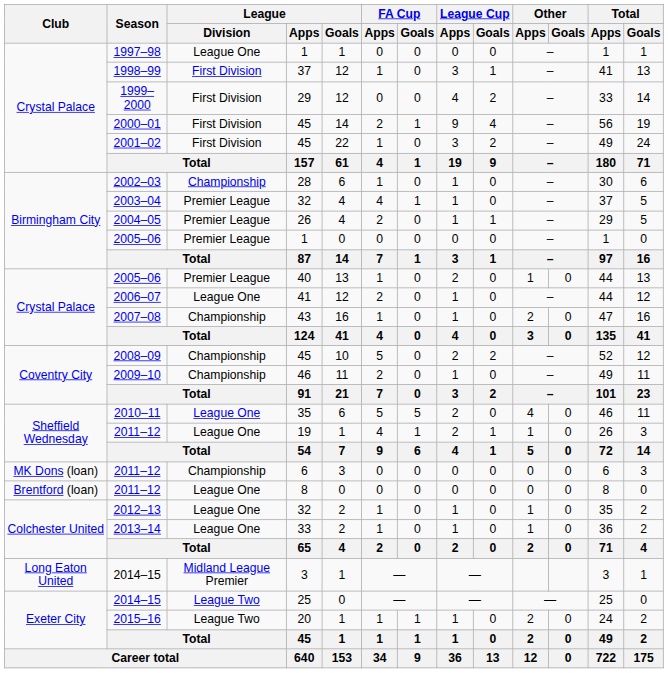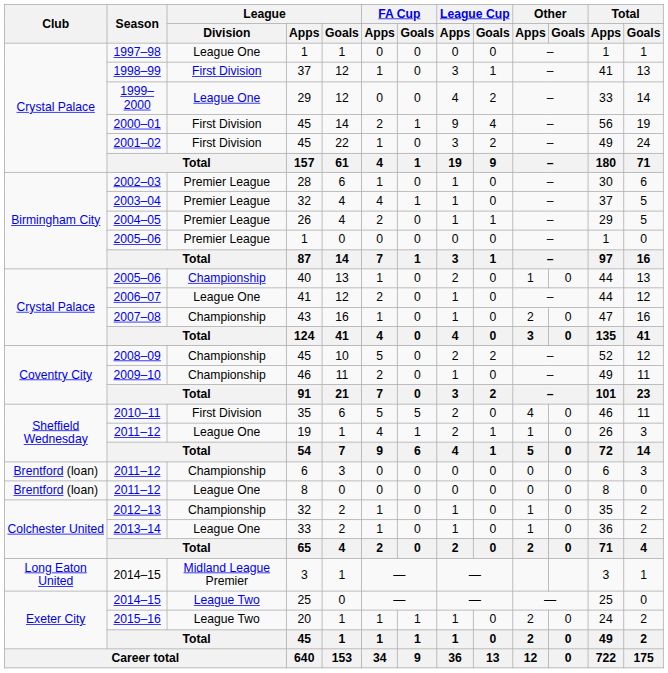 <table class="wikitable" style="text-align: center">
 <tr>
 <th rowspan="2">Club</th>
 <th rowspan="2">Season</th>
 <th colspan="3">League</th>
 <th colspan="2"><a href='#'>FA Cup</a></th>
 <th colspan="2"><a href='#'>League Cup</a></th>
 <th colspan="2">Other</th>
 <th colspan="2">Total</th>
 </tr>
 <tr>
 <th>Division</th>
 <th>Apps</th>
 <th>Goals</th>
 <th>Apps</th>
 <th>Goals</th>
 <th>Apps</th>
 <th>Goals</th>
 <th>Apps</th>
 <th>Goals</th>
 <th>Apps</th>
 <th>Goals</th>
 </tr>
 <tr>
 <td rowspan="6"><a href='#'>Crystal Palace</a></td>
 <td><a href='#'>1997–98</a></td>
 <td>League One</td>
 <td>1</td>
 <td>1</td>
 <td>0</td>
 <td>0</td>
 <td>0</td>
 <td>0</td>
 <td colspan="2">–</td>
 <td>1</td>
 <td>1</td>
 </tr>
 <tr>
 <td><a href='#'>1998–99</a></td>
 <td><a href='#'>First Division</a></td>
 <td>37</td>
 <td>12</td>
 <td>1</td>
 <td>0</td>
 <td>3</td>
 <td>1</td>
 <td colspan="2">–</td>
 <td>41</td>
 <td>13</td>
 </tr>
 <tr>
 <td><a href='#'>1999–2000</a></td>
-<td>First Division</td>
+<td><a href='#'>League One</a></td>
 <td>29</td>
 <td>12</td>
 <td>0</td>
 <td>0</td>
 <td>4</td>
 <td>2</td>
 <td colspan="2">–</td>
 <td>33</td>
 <td>14</td>
 </tr>
 <tr>
 <td><a href='#'>2000–01</a></td>
 <td>First Division</td>
 <td>45</td>
 <td>14</td>
 <td>2</td>
 <td>1</td>
 <td>9</td>
 <td>4</td>
 <td colspan="2">–</td>
 <td>56</td>
 <td>19</td>
 </tr>
 <tr>
 <td><a href='#'>2001–02</a></td>
 <td>First Division</td>
 <td>45</td>
 <td>22</td>
 <td>1</td>
 <td>0</td>
 <td>3</td>
 <td>2</td>
 <td colspan="2">–</td>
 <td>49</td>
 <td>24</td>
 </tr>
 <tr>
 <th colspan="2">Total</th>
 <th>157</th>
 <th>61</th>
 <th>4</th>
 <th>1</th>
 <th>19</th>
 <th>9</th>
 <th colspan="2">–</th>
 <th>180</th>
 <th>71</th>
 </tr>
 <tr>
 <td rowspan="5"><a href='#'>Birmingham City</a></td>
 <td><a href='#'>2002–03</a></td>
-<td><a href='#'>Championship</a></td>
+<td>Premier League</td>
 <td>28</td>
 <td>6</td>
 <td>1</td>
 <td>0</td>
 <td>1</td>
 <td>0</td>
 <td colspan="2">–</td>
 <td>30</td>
 <td>6</td>
 </tr>
 <tr>
 <td><a href='#'>2003–04</a></td>
 <td>Premier League</td>
 <td>32</td>
 <td>4</td>
 <td>4</td>
 <td>1</td>
 <td>1</td>
 <td>0</td>
 <td colspan="2">–</td>
 <td>37</td>
 <td>5</td>
 </tr>
 <tr>
 <td><a href='#'>2004–05</a></td>
 <td>Premier League</td>
 <td>26</td>
 <td>4</td>
 <td>2</td>
 <td>0</td>
 <td>1</td>
 <td>1</td>
 <td colspan="2">–</td>
 <td>29</td>
 <td>5</td>
 </tr>
 <tr>
 <td><a href='#'>2005–06</a></td>
 <td>Premier League</td>
 <td>1</td>
 <td>0</td>
 <td>0</td>
 <td>0</td>
 <td>0</td>
 <td>0</td>
 <td colspan="2">–</td>
 <td>1</td>
 <td>0</td>
 </tr>
 <tr>
 <th colspan="2">Total</th>
 <th>87</th>
 <th>14</th>
 <th>7</th>
 <th>1</th>
 <th>3</th>
 <th>1</th>
 <th colspan="2">–</th>
 <th>97</th>
 <th>16</th>
 </tr>
 <tr>
 <td rowspan="4"><a href='#'>Crystal Palace</a></td>
 <td><a href='#'>2005–06</a></td>
-<td>Premier League</td>
+<td><a href='#'>Championship</a></td>
 <td>40</td>
 <td>13</td>
 <td>1</td>
 <td>0</td>
 <td>2</td>
 <td>0</td>
 <td>1</td>
 <td>0</td>
 <td>44</td>
 <td>13</td>
 </tr>
 <tr>
 <td><a href='#'>2006–07</a></td>
 <td>League One</td>
 <td>41</td>
 <td>12</td>
 <td>2</td>
 <td>0</td>
 <td>1</td>
 <td>0</td>
 <td colspan="2">–</td>
 <td>44</td>
 <td>12</td>
 </tr>
 <tr>
 <td><a href='#'>2007–08</a></td>
 <td>Championship</td>
 <td>43</td>
 <td>16</td>
 <td>1</td>
 <td>0</td>
 <td>1</td>
 <td>0</td>
 <td>2</td>
 <td>0</td>
 <td>47</td>
 <td>16</td>
 </tr>
 <tr>
 <th colspan="2">Total</th>
 <th>124</th>
 <th>41</th>
 <th>4</th>
 <th>0</th>
 <th>4</th>
 <th>0</th>
 <th>3</th>
 <th>0</th>
 <th>135</th>
 <th>41</th>
 </tr>
 <tr>
 <td rowspan="3"><a href='#'>Coventry City</a></td>
 <td><a href='#'>2008–09</a></td>
 <td>Championship</td>
 <td>45</td>
 <td>10</td>
 <td>5</td>
 <td>0</td>
 <td>2</td>
 <td>2</td>
 <td colspan="2">–</td>
 <td>52</td>
 <td>12</td>
 </tr>
 <tr>
 <td><a href='#'>2009–10</a></td>
 <td>Championship</td>
 <td>46</td>
 <td>11</td>
 <td>2</td>
 <td>0</td>
 <td>1</td>
 <td>0</td>
 <td colspan="2">–</td>
 <td>49</td>
 <td>11</td>
 </tr>
 <tr>
 <th colspan="2">Total</th>
 <th>91</th>
 <th>21</th>
 <th>7</th>
 <th>0</th>
 <th>3</th>
 <th>2</th>
 <th colspan="2">–</th>
 <th>101</th>
 <th>23</th>
 </tr>
 <tr>
 <td rowspan="3"><a href='#'>Sheffield Wednesday</a></td>
 <td><a href='#'>2010–11</a></td>
-<td><a href='#'>League One</a></td>
+<td>First Division</td>
 <td>35</td>
 <td>6</td>
 <td>5</td>
 <td>5</td>
 <td>2</td>
 <td>0</td>
 <td>4</td>
 <td>0</td>
 <td>46</td>
 <td>11</td>
 </tr>
 <tr>
 <td><a href='#'>2011–12</a></td>
 <td>League One</td>
 <td>19</td>
 <td>1</td>
 <td>4</td>
 <td>1</td>
 <td>2</td>
 <td>1</td>
 <td>1</td>
 <td>0</td>
 <td>26</td>
 <td>3</td>
 </tr>
 <tr>
 <th colspan="2">Total</th>
 <th>54</th>
 <th>7</th>
 <th>9</th>
 <th>6</th>
 <th>4</th>
 <th>1</th>
 <th>5</th>
 <th>0</th>
 <th>72</th>
 <th>14</th>
 </tr>
 <tr>
-<td><a href='#'>MK Dons</a> (loan)</td>
+<td><a href='#'>Brentford</a> (loan)</td>
 <td><a href='#'>2011–12</a></td>
 <td>Championship</td>
 <td>6</td>
 <td>3</td>
 <td>0</td>
 <td>0</td>
 <td>0</td>
 <td>0</td>
 <td>0</td>
 <td>0</td>
 <td>6</td>
 <td>3</td>
 </tr>
 <tr>
 <td><a href='#'>Brentford</a> (loan)</td>
 <td><a href='#'>2011–12</a></td>
 <td>League One</td>
 <td>8</td>
 <td>0</td>
 <td>0</td>
 <td>0</td>
 <td>0</td>
 <td>0</td>
 <td>0</td>
 <td>0</td>
 <td>8</td>
 <td>0</td>
 </tr>
 <tr>
 <td rowspan="3"><a href='#'>Colchester United</a></td>
 <td><a href='#'>2012–13</a></td>
-<td>League One</td>
+<td>Championship</td>
 <td>32</td>
 <td>2</td>
 <td>1</td>
 <td>0</td>
 <td>1</td>
 <td>0</td>
 <td>1</td>
 <td>0</td>
 <td>35</td>
 <td>2</td>
 </tr>
 <tr>
 <td><a href='#'>2013–14</a></td>
 <td>League One</td>
 <td>33</td>
 <td>2</td>
 <td>1</td>
 <td>0</td>
 <td>1</td>
 <td>0</td>
 <td>1</td>
 <td>0</td>
 <td>36</td>
 <td>2</td>
 </tr>
 <tr>
 <th colspan="2">Total</th>
 <th>65</th>
 <th>4</th>
 <th>2</th>
 <th>0</th>
 <th>2</th>
 <th>0</th>
 <th>2</th>
 <th>0</th>
 <th>71</th>
 <th>4</th>
 </tr>
 <tr>
 <td><a href='#'>Long Eaton United</a></td>
 <td>2014–15</td>
 <td><a href='#'>Midland League</a> Premier</td>
 <td>3</td>
 <td>1</td>
 <td colspan="2">—</td>
 <td colspan="2">—</td>
 <td></td>
 <td></td>
 <td>3</td>
 <td>1</td>
 </tr>
 <tr>
 <td rowspan="3"><a href='#'>Exeter City</a></td>
 <td><a href='#'>2014–15</a></td>
 <td><a href='#'>League Two</a></td>
 <td>25</td>
 <td>0</td>
 <td colspan="2">—</td>
 <td colspan="2">—</td>
 <td colspan="2">—</td>
 <td>25</td>
 <td>0</td>
 </tr>
 <tr>
 <td><a href='#'>2015–16</a></td>
 <td>League Two</td>
 <td>20</td>
 <td>1</td>
 <td>1</td>
 <td>1</td>
 <td>1</td>
 <td>0</td>
 <td>2</td>
 <td>0</td>
 <td>24</td>
 <td>2</td>
 </tr>
 <tr>
 <th colspan="2">Total</th>
 <th>45</th>
 <th>1</th>
 <th>1</th>
 <th>1</th>
 <th>1</th>
 <th>0</th>
 <th>2</th>
 <th>0</th>
 <th>49</th>
 <th>2</th>
 </tr>
 <tr>
 <th colspan="3">Career total</th>
 <th>640</th>
 <th>153</th>
 <th>34</th>
 <th>9</th>
 <th>36</th>
 <th>13</th>
 <th>12</th>
 <th>0</th>
 <th>722</th>
 <th>175</th>
 </tr>
 </table>
